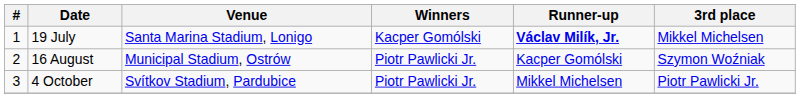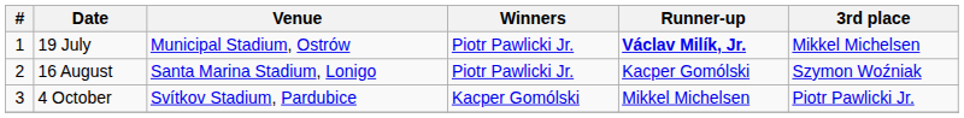 <table class="wikitable">
 <tr align=center>
 <th width=20px>#</th>
 <th width=100px>Date</th>
 <th width=280px>Venue</th>
 <th width=155px>Winners</th>
 <th width=155px>Runner-up</th>
 <th width=155px>3rd place</th>
 </tr>
 <tr>
 <td align=center>1</td>
 <td>19 July</td>
-<td> <a href='#'>Santa Marina Stadium</a>, <a href='#'>Lonigo</a></td>
-<td> <a href='#'>Kacper Gomólski</a></td>
+<td> <a href='#'>Municipal Stadium</a>, <a href='#'>Ostrów</a></td>
+<td> <a href='#'>Piotr Pawlicki Jr.</a></td>
 <td><strong> <a href='#'>Václav Milík, Jr.</a></strong></td>
 <td> <a href='#'>Mikkel Michelsen</a></td>
 </tr>
 <tr>
 <td align=center>2</td>
 <td>16 August</td>
-<td> <a href='#'>Municipal Stadium</a>, <a href='#'>Ostrów</a></td>
+<td> <a href='#'>Santa Marina Stadium</a>, <a href='#'>Lonigo</a></td>
 <td> <a href='#'>Piotr Pawlicki Jr.</a></td>
 <td> <a href='#'>Kacper Gomólski</a></td>
 <td> <a href='#'>Szymon Woźniak</a></td>
 </tr>
 <tr>
 <td align=center>3</td>
 <td>4 October</td>
 <td> <a href='#'>Svítkov Stadium</a>, <a href='#'>Pardubice</a></td>
-<td> <a href='#'>Piotr Pawlicki Jr.</a></td>
+<td> <a href='#'>Kacper Gomólski</a></td>
 <td> <a href='#'>Mikkel Michelsen</a></td>
 <td> <a href='#'>Piotr Pawlicki Jr.</a></td>
 </tr>
 <tr>
 </tr>
 <tr>
 </tr>
 </table>
